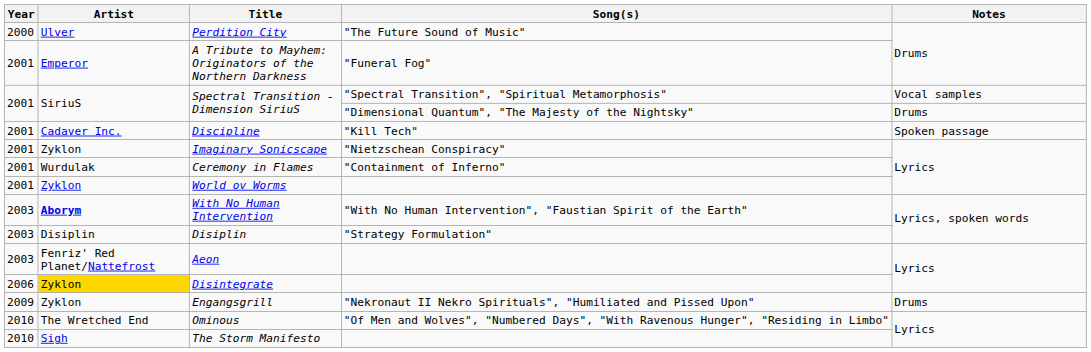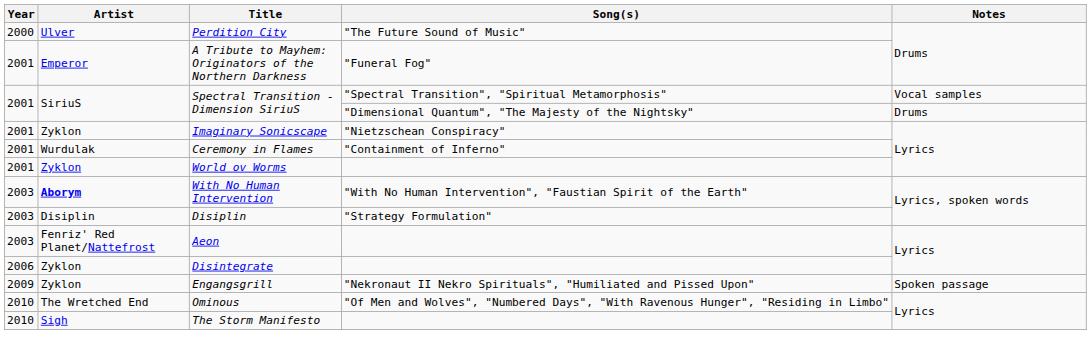 <table class="wikitable sortable">
 <tr>
 <th width="33">Year</th>
 <th width="170">Artist</th>
 <th width="170">Title</th>
 <th>Song(s)</th>
 <th width="220">Notes</th>
 </tr>
 <tr>
 <td>2000</td>
 <td><a href='#'>Ulver</a></td>
 <td><em><a href='#'>Perdition City</a></em></td>
 <td>"The Future Sound of Music"</td>
 <td rowspan="2">Drums</td>
 </tr>
 <tr>
 <td>2001</td>
 <td><a href='#'>Emperor</a></td>
 <td><em>A Tribute to Mayhem: Originators of the Northern Darkness</em></td>
 <td>"Funeral Fog"</td>
 </tr>
 <tr>
 <td rowspan="2">2001</td>
 <td rowspan="2">SiriuS</td>
 <td rowspan="2"><em>Spectral Transition - Dimension SiriuS</em></td>
 <td>"Spectral Transition", "Spiritual Metamorphosis"</td>
 <td>Vocal samples</td>
 </tr>
 <tr>
 <td>"Dimensional Quantum", "The Majesty of the Nightsky"</td>
 <td>Drums</td>
-</tr>
-<tr>
-<td>2001</td>
-<td><a href='#'>Cadaver Inc.</a></td>
-<td><em><a href='#'>Discipline</a></em></td>
-<td>"Kill Tech"</td>
-<td>Spoken passage</td>
 </tr>
 <tr>
 <td>2001</td>
 <td>Zyklon</td>
 <td><em><a href='#'>Imaginary Sonicscape</a></em></td>
 <td>"Nietzschean Conspiracy"</td>
 <td rowspan="3">Lyrics</td>
 </tr>
 <tr>
 <td>2001</td>
 <td>Wurdulak</td>
 <td><em>Ceremony in Flames</em></td>
 <td>"Containment of Inferno"</td>
 </tr>
 <tr>
 <td>2001</td>
 <td><a href='#'>Zyklon</a></td>
 <td><em><a href='#'>World ov Worms</a></em></td>
 <td></td>
 </tr>
 <tr>
 <td>2003</td>
 <td><strong><a href='#'>Aborym</a></strong></td>
 <td><em><a href='#'>With No Human Intervention</a></em></td>
 <td>"With No Human Intervention", "Faustian Spirit of the Earth"</td>
 <td rowspan="2">Lyrics, spoken words</td>
 </tr>
 <tr>
 <td>2003</td>
 <td>Disiplin</td>
 <td><em>Disiplin</em></td>
 <td>"Strategy Formulation"</td>
 </tr>
 <tr>
 <td>2003</td>
 <td>Fenriz' Red Planet/<a href='#'>Nattefrost</a></td>
 <td><em><a href='#'>Aeon</a></em></td>
 <td></td>
 <td rowspan="2">Lyrics</td>
 </tr>
 <tr>
 <td>2006</td>
-<td style="background: gold;">Zyklon</td>
+<td>Zyklon</td>
 <td><em><a href='#'>Disintegrate</a></em></td>
 <td></td>
 </tr>
 <tr>
 <td>2009</td>
 <td>Zyklon</td>
 <td><em>Engangsgrill</em></td>
 <td>"Nekronaut II Nekro Spirituals", "Humiliated and Pissed Upon"</td>
-<td>Drums</td>
+<td>Spoken passage</td>
 </tr>
 <tr>
 <td>2010</td>
 <td>The Wretched End</td>
 <td><em>Ominous</em></td>
 <td>"Of Men and Wolves", "Numbered Days", "With Ravenous Hunger", "Residing in Limbo"</td>
 <td rowspan="2">Lyrics</td>
 </tr>
 <tr>
 <td>2010</td>
 <td><a href='#'>Sigh</a></td>
 <td><em>The Storm Manifesto</em></td>
 <td></td>
 </tr>
 </table>
